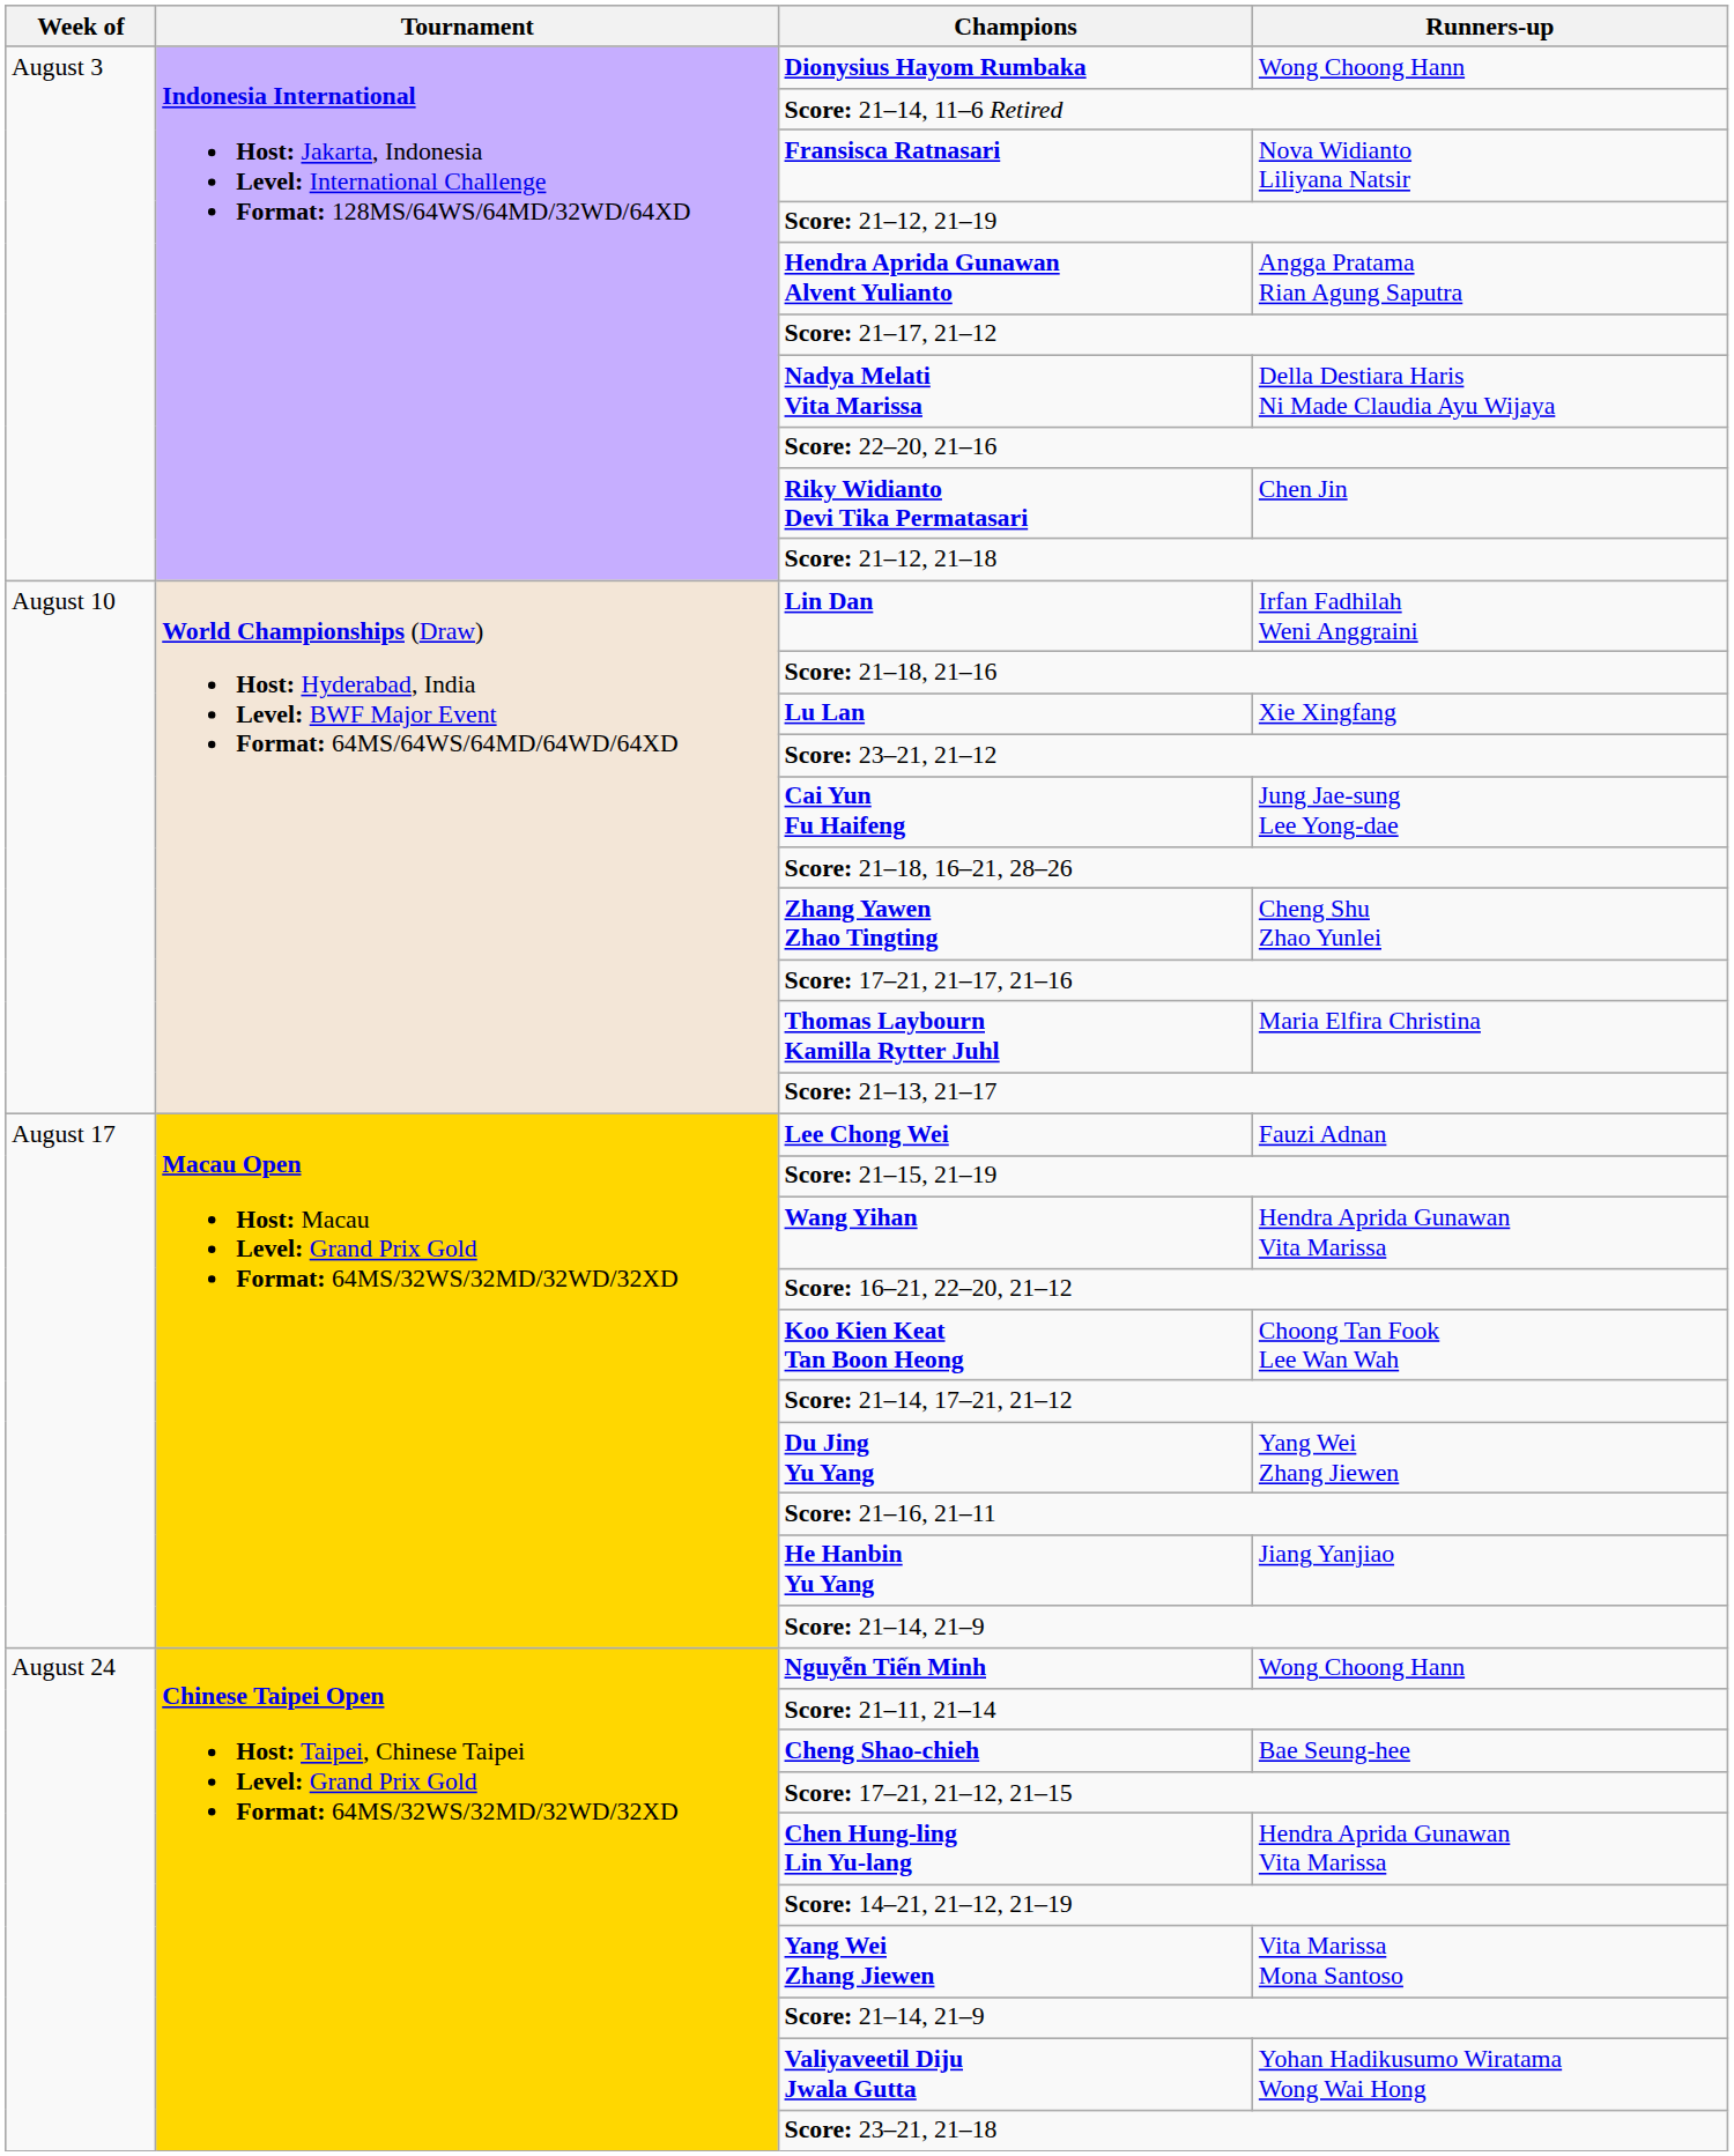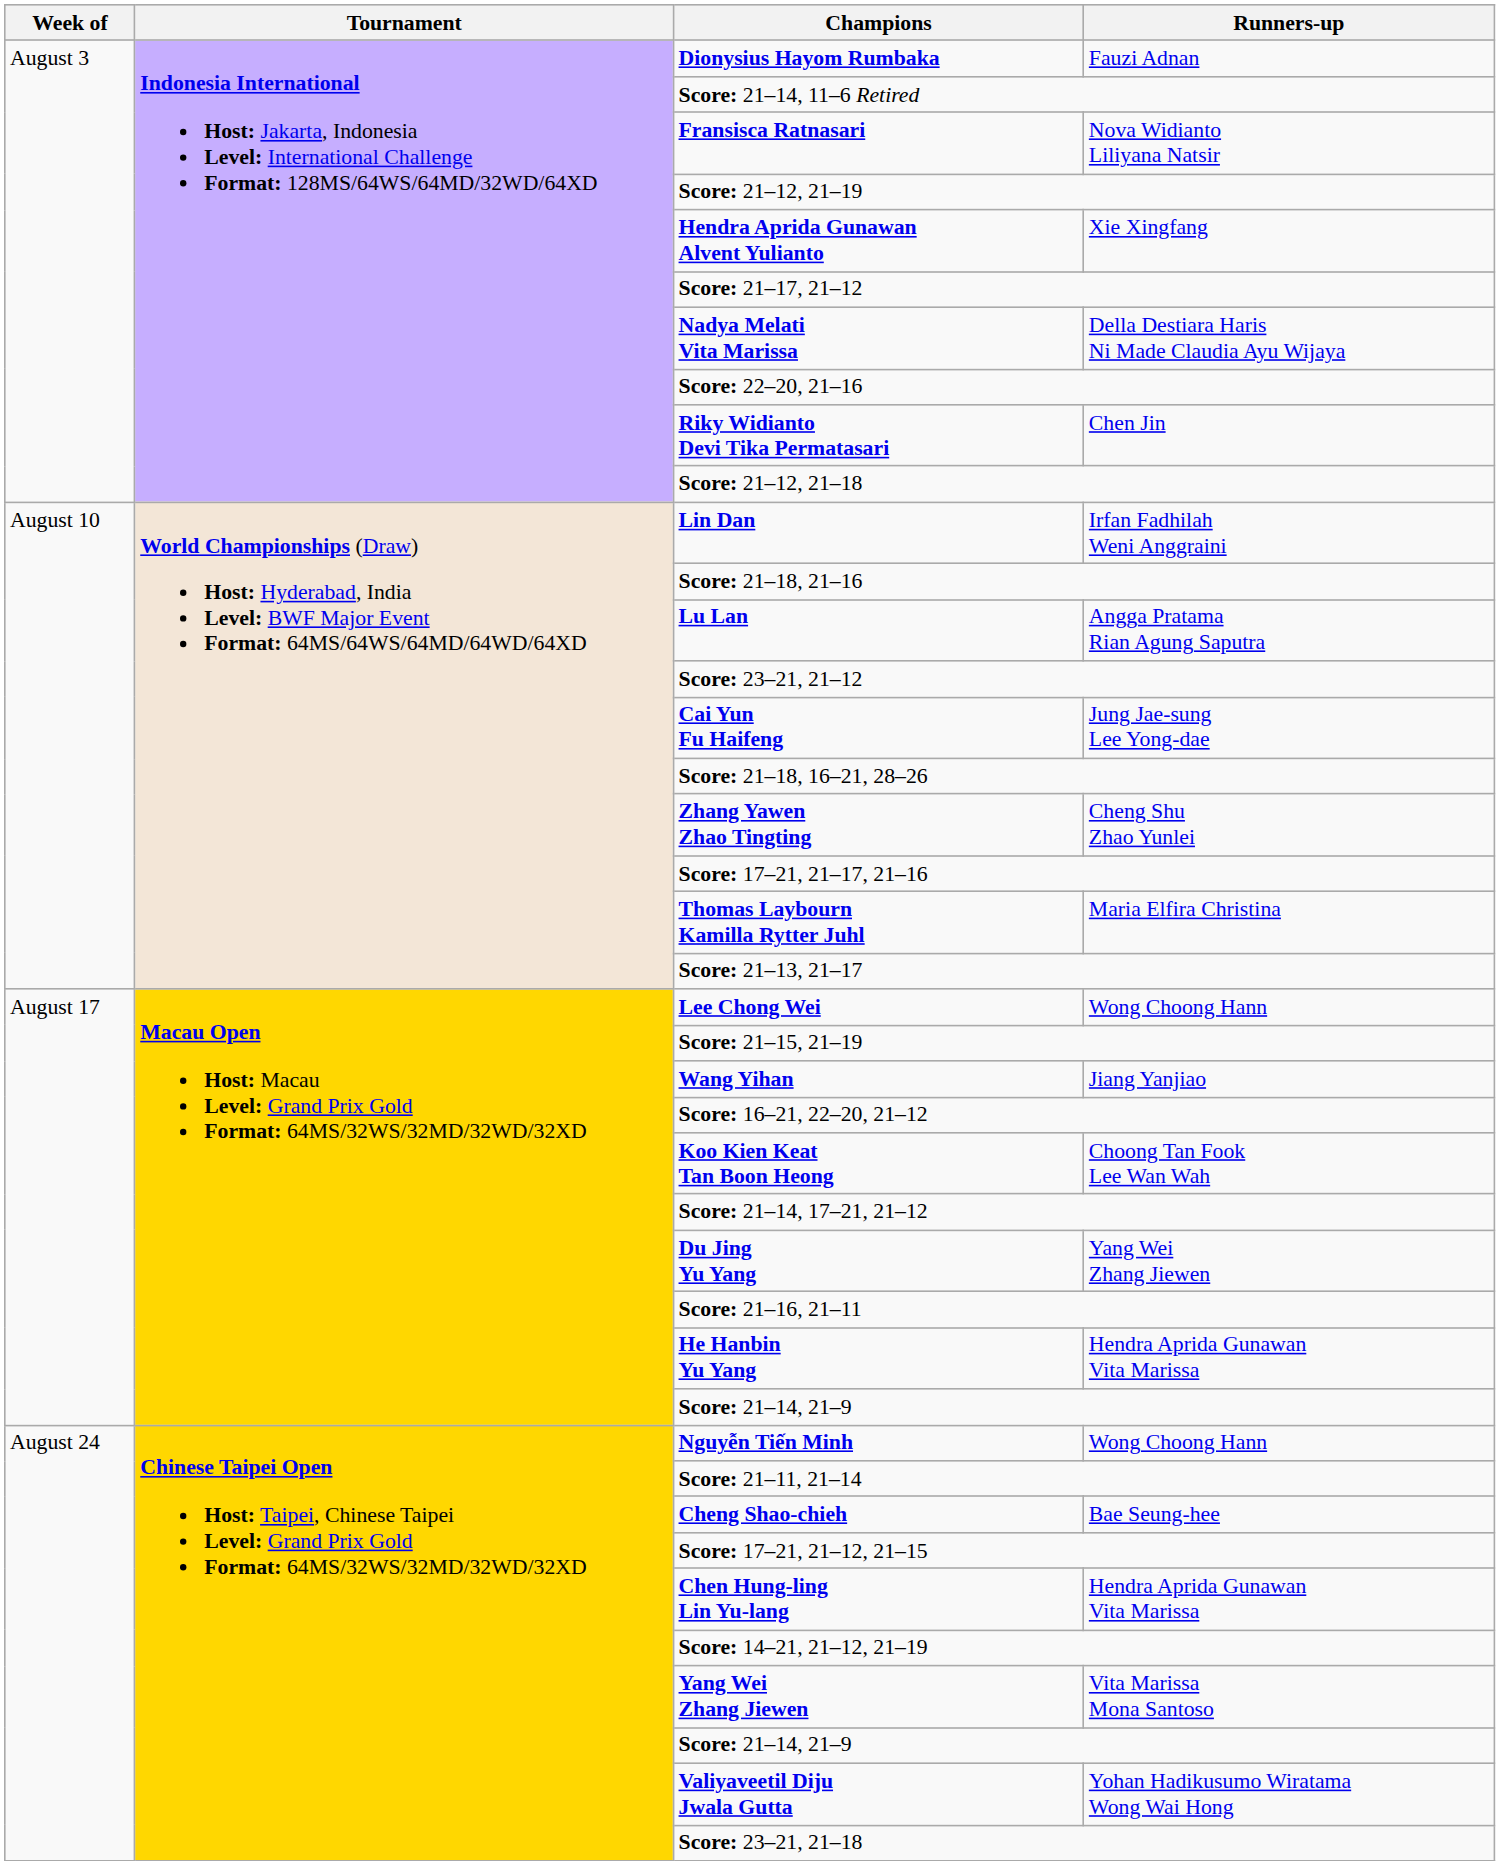 <table class=wikitable style=font-size:85%>
 <tr>
 <th width=75>Week of</th>
 <th width=330>Tournament</th>
 <th width=250>Champions</th>
 <th width=250>Runners-up</th>
 </tr>
 <tr valign=top>
 <td rowspan=10>August 3</td>
 <td style="background:#C6AEFF;" rowspan="10"><br><strong><a href='#'>Indonesia International</a></strong><ul><li><strong>Host:</strong> <a href='#'>Jakarta</a>, Indonesia</li><li><strong>Level:</strong> <a href='#'>International Challenge</a></li><li><strong>Format:</strong> 128MS/64WS/64MD/32WD/64XD</li></ul></td>
 <td><strong> <a href='#'>Dionysius Hayom Rumbaka</a></strong></td>
-<td> <a href='#'>Wong Choong Hann</a></td>
+<td> <a href='#'>Fauzi Adnan</a></td>
 </tr>
 <tr>
 <td colspan=2><strong>Score:</strong> 21–14, 11–6 <em>Retired</em></td>
 </tr>
 <tr valign=top>
 <td><strong> <a href='#'>Fransisca Ratnasari</a></strong></td>
 <td> <a href='#'>Nova Widianto</a><br> <a href='#'>Liliyana Natsir</a></td>
 </tr>
 <tr>
 <td colspan=2><strong>Score:</strong> 21–12, 21–19</td>
 </tr>
 <tr valign=top>
 <td><strong> <a href='#'>Hendra Aprida Gunawan</a><br> <a href='#'>Alvent Yulianto</a></strong></td>
-<td> <a href='#'>Angga Pratama</a><br> <a href='#'>Rian Agung Saputra</a></td>
+<td> <a href='#'>Xie Xingfang</a></td>
 </tr>
 <tr>
 <td colspan=2><strong>Score:</strong> 21–17, 21–12</td>
 </tr>
 <tr valign=top>
 <td><strong> <a href='#'>Nadya Melati</a><br> <a href='#'>Vita Marissa</a></strong></td>
 <td> <a href='#'>Della Destiara Haris</a><br> <a href='#'>Ni Made Claudia Ayu Wijaya</a></td>
 </tr>
 <tr>
 <td colspan=2><strong>Score:</strong> 22–20, 21–16</td>
 </tr>
 <tr valign=top>
 <td><strong> <a href='#'>Riky Widianto</a><br> <a href='#'>Devi Tika Permatasari</a></strong></td>
 <td> <a href='#'>Chen Jin</a></td>
 </tr>
 <tr>
 <td colspan=2><strong>Score:</strong> 21–12, 21–18</td>
 </tr>
 <tr valign=top>
 <td rowspan=10>August 10</td>
 <td style="background:#F3E6D7;" rowspan="10"><br><strong><a href='#'>World Championships</a></strong> (<a href='#'>Draw</a>)<ul><li><strong>Host:</strong> <a href='#'>Hyderabad</a>, India</li><li><strong>Level:</strong> <a href='#'>BWF Major Event</a></li><li><strong>Format:</strong> 64MS/64WS/64MD/64WD/64XD</li></ul></td>
 <td><strong> <a href='#'>Lin Dan</a></strong></td>
 <td> <a href='#'>Irfan Fadhilah</a><br> <a href='#'>Weni Anggraini</a></td>
 </tr>
 <tr>
 <td colspan=2><strong>Score:</strong> 21–18, 21–16</td>
 </tr>
 <tr valign=top>
 <td><strong> <a href='#'>Lu Lan</a></strong></td>
-<td> <a href='#'>Xie Xingfang</a></td>
+<td> <a href='#'>Angga Pratama</a><br> <a href='#'>Rian Agung Saputra</a></td>
 </tr>
 <tr>
 <td colspan=2><strong>Score:</strong> 23–21, 21–12</td>
 </tr>
 <tr valign=top>
 <td><strong> <a href='#'>Cai Yun</a><br> <a href='#'>Fu Haifeng</a></strong></td>
 <td> <a href='#'>Jung Jae-sung</a><br> <a href='#'>Lee Yong-dae</a></td>
 </tr>
 <tr>
 <td colspan=2><strong>Score:</strong> 21–18, 16–21, 28–26</td>
 </tr>
 <tr valign=top>
 <td><strong> <a href='#'>Zhang Yawen</a><br> <a href='#'>Zhao Tingting</a></strong></td>
 <td> <a href='#'>Cheng Shu</a><br> <a href='#'>Zhao Yunlei</a></td>
 </tr>
 <tr>
 <td colspan=2><strong>Score:</strong> 17–21, 21–17, 21–16</td>
 </tr>
 <tr valign=top>
 <td><strong> <a href='#'>Thomas Laybourn</a><br> <a href='#'>Kamilla Rytter Juhl</a></strong></td>
 <td> <a href='#'>Maria Elfira Christina</a></td>
 </tr>
 <tr>
 <td colspan=2><strong>Score:</strong> 21–13, 21–17</td>
 </tr>
 <tr valign=top>
 <td rowspan=10>August 17</td>
 <td style="background:#FFD700;" rowspan="10"><br><strong><a href='#'>Macau Open</a></strong><ul><li><strong>Host:</strong>  Macau</li><li><strong>Level:</strong> <a href='#'>Grand Prix Gold</a></li><li><strong>Format:</strong> 64MS/32WS/32MD/32WD/32XD</li></ul></td>
 <td><strong> <a href='#'>Lee Chong Wei</a></strong></td>
-<td> <a href='#'>Fauzi Adnan</a></td>
+<td> <a href='#'>Wong Choong Hann</a></td>
 </tr>
 <tr>
 <td colspan=2><strong>Score:</strong> 21–15, 21–19</td>
 </tr>
 <tr valign=top>
 <td><strong> <a href='#'>Wang Yihan</a></strong></td>
-<td> <a href='#'>Hendra Aprida Gunawan</a><br> <a href='#'>Vita Marissa</a></td>
+<td> <a href='#'>Jiang Yanjiao</a></td>
 </tr>
 <tr>
 <td colspan=2><strong>Score:</strong> 16–21, 22–20, 21–12</td>
 </tr>
 <tr valign=top>
 <td><strong> <a href='#'>Koo Kien Keat</a><br> <a href='#'>Tan Boon Heong</a></strong></td>
 <td> <a href='#'>Choong Tan Fook</a><br> <a href='#'>Lee Wan Wah</a></td>
 </tr>
 <tr>
 <td colspan=2><strong>Score:</strong> 21–14, 17–21, 21–12</td>
 </tr>
 <tr valign=top>
 <td><strong> <a href='#'>Du Jing</a><br> <a href='#'>Yu Yang</a></strong></td>
 <td> <a href='#'>Yang Wei</a><br> <a href='#'>Zhang Jiewen</a></td>
 </tr>
 <tr>
 <td colspan=2><strong>Score:</strong> 21–16, 21–11</td>
 </tr>
 <tr valign=top>
 <td><strong> <a href='#'>He Hanbin</a><br> <a href='#'>Yu Yang</a></strong></td>
-<td> <a href='#'>Jiang Yanjiao</a></td>
+<td> <a href='#'>Hendra Aprida Gunawan</a><br> <a href='#'>Vita Marissa</a></td>
 </tr>
 <tr>
 <td colspan=2><strong>Score:</strong> 21–14, 21–9</td>
 </tr>
 <tr valign=top>
 <td rowspan=10>August 24</td>
 <td style="background:#FFD700;" rowspan="10"><br><strong><a href='#'>Chinese Taipei Open</a></strong><ul><li><strong>Host:</strong>  <a href='#'>Taipei</a>, Chinese Taipei</li><li><strong>Level:</strong> <a href='#'>Grand Prix Gold</a></li><li><strong>Format:</strong> 64MS/32WS/32MD/32WD/32XD</li></ul></td>
 <td><strong> <a href='#'>Nguyễn Tiến Minh</a></strong></td>
 <td> <a href='#'>Wong Choong Hann</a></td>
 </tr>
 <tr>
 <td colspan=2><strong>Score:</strong> 21–11, 21–14</td>
 </tr>
 <tr valign=top>
 <td><strong> <a href='#'>Cheng Shao-chieh</a></strong></td>
 <td> <a href='#'>Bae Seung-hee</a></td>
 </tr>
 <tr>
 <td colspan=2><strong>Score:</strong> 17–21, 21–12, 21–15</td>
 </tr>
 <tr valign=top>
 <td><strong> <a href='#'>Chen Hung-ling</a><br> <a href='#'>Lin Yu-lang</a></strong></td>
 <td> <a href='#'>Hendra Aprida Gunawan</a><br> <a href='#'>Vita Marissa</a></td>
 </tr>
 <tr>
 <td colspan=2><strong>Score:</strong> 14–21, 21–12, 21–19</td>
 </tr>
 <tr valign=top>
 <td><strong> <a href='#'>Yang Wei</a><br> <a href='#'>Zhang Jiewen</a></strong></td>
 <td> <a href='#'>Vita Marissa</a><br> <a href='#'>Mona Santoso</a></td>
 </tr>
 <tr>
 <td colspan=2><strong>Score:</strong> 21–14, 21–9</td>
 </tr>
 <tr valign=top>
 <td><strong> <a href='#'>Valiyaveetil Diju</a><br> <a href='#'>Jwala Gutta</a></strong></td>
 <td> <a href='#'>Yohan Hadikusumo Wiratama</a><br> <a href='#'>Wong Wai Hong</a></td>
 </tr>
 <tr>
 <td colspan=2><strong>Score:</strong> 23–21, 21–18</td>
 </tr>
 </table>
